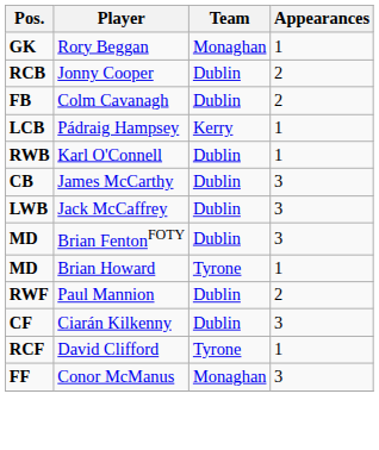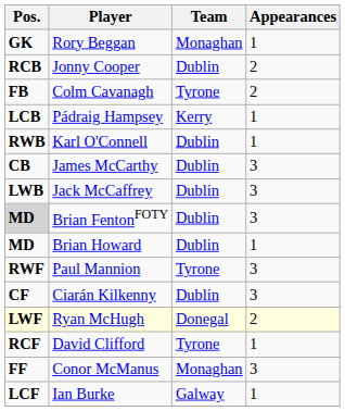 <table class="wikitable">
 <tr>
 <th>Pos.</th>
 <th>Player</th>
 <th>Team</th>
 <th>Appearances</th>
 </tr>
 <tr>
 <td><strong>GK</strong></td>
 <td> <a href='#'>Rory Beggan</a></td>
 <td><a href='#'>Monaghan</a></td>
 <td>1</td>
 </tr>
 <tr>
 <td><strong>RCB</strong></td>
 <td> <a href='#'>Jonny Cooper</a></td>
 <td><a href='#'>Dublin</a></td>
 <td>2</td>
 </tr>
 <tr>
 <td><strong>FB</strong></td>
 <td> <a href='#'>Colm Cavanagh</a></td>
-<td><a href='#'>Dublin</a></td>
+<td><a href='#'>Tyrone</a></td>
 <td>2</td>
 </tr>
 <tr>
 <td><strong>LCB</strong></td>
 <td> <a href='#'>Pádraig Hampsey</a></td>
 <td><a href='#'>Kerry</a></td>
 <td>1</td>
 </tr>
 <tr>
 <td><strong>RWB</strong></td>
 <td> <a href='#'>Karl O'Connell</a></td>
 <td><a href='#'>Dublin</a></td>
 <td>1</td>
 </tr>
 <tr>
 <td><strong>CB</strong></td>
 <td> <a href='#'>James McCarthy</a></td>
 <td><a href='#'>Dublin</a></td>
 <td>3</td>
 </tr>
 <tr>
 <td><strong>LWB</strong></td>
 <td> <a href='#'>Jack McCaffrey</a></td>
 <td><a href='#'>Dublin</a></td>
 <td>3</td>
 </tr>
 <tr>
-<td><strong>MD</strong></td>
+<td style="background: lightgrey;"><strong>MD</strong></td>
 <td> <a href='#'>Brian Fenton</a><sup>FOTY</sup></td>
 <td><a href='#'>Dublin</a></td>
 <td>3</td>
 </tr>
 <tr>
 <td><strong>MD</strong></td>
 <td> <a href='#'>Brian Howard</a></td>
-<td><a href='#'>Tyrone</a></td>
+<td><a href='#'>Dublin</a></td>
 <td>1</td>
 </tr>
 <tr>
 <td><strong>RWF</strong></td>
 <td> <a href='#'>Paul Mannion</a></td>
-<td><a href='#'>Dublin</a></td>
-<td>2</td>
+<td><a href='#'>Tyrone</a></td>
+<td>3</td>
 </tr>
 <tr>
 <td><strong>CF</strong></td>
 <td> <a href='#'>Ciarán Kilkenny</a></td>
 <td><a href='#'>Dublin</a></td>
 <td>3</td>
+</tr>
+<tr bgcolor="#FFFFDD">
+<td><strong>LWF</strong></td>
+<td> <a href='#'>Ryan McHugh</a></td>
+<td><a href='#'>Donegal</a></td>
+<td>2</td>
 </tr>
 <tr>
 <td><strong>RCF</strong></td>
 <td> <a href='#'>David Clifford</a></td>
 <td><a href='#'>Tyrone</a></td>
 <td>1</td>
 </tr>
 <tr>
 <td><strong>FF</strong></td>
 <td> <a href='#'>Conor McManus</a></td>
 <td><a href='#'>Monaghan</a></td>
 <td>3</td>
 </tr>
 <tr>
+<td><strong>LCF</strong></td>
+<td> <a href='#'>Ian Burke</a></td>
+<td><a href='#'>Galway</a></td>
+<td>1</td>
+</tr>
+<tr>
 </tr>
 </table>
